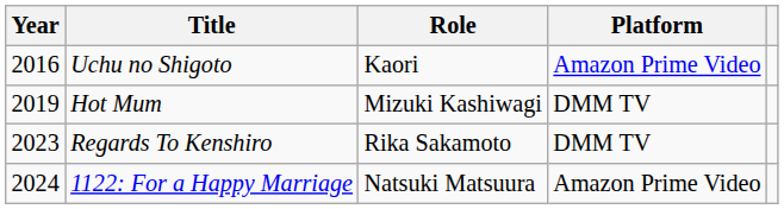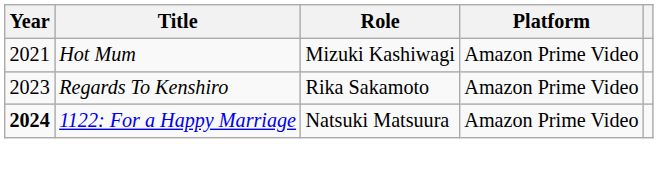 <table class="wikitable" style="font-size: 90%;">
 <tr>
 <th>Year</th>
 <th>Title</th>
 <th>Role</th>
 <th>Platform</th>
 <th></th>
 </tr>
 <tr>
-<td>2016</td>
-<td><em>Uchu no Shigoto</em></td>
-<td>Kaori</td>
-<td><a href='#'>Amazon Prime Video</a></td>
-<td></td>
-</tr>
-<tr>
-<td>2019</td>
+<td>2021</td>
 <td><em>Hot Mum</em></td>
 <td>Mizuki Kashiwagi</td>
-<td>DMM TV</td>
+<td>Amazon Prime Video</td>
 <td></td>
 </tr>
 <tr>
 <td>2023</td>
 <td><em>Regards To Kenshiro</em></td>
 <td>Rika Sakamoto</td>
-<td>DMM TV</td>
+<td>Amazon Prime Video</td>
 <td></td>
 </tr>
 <tr>
-<td>2024</td>
+<td><strong>2024</strong></td>
 <td><em><a href='#'>1122: For a Happy Marriage</a></em></td>
 <td>Natsuki Matsuura</td>
 <td>Amazon Prime Video</td>
 <td></td>
 </tr>
 </table>
